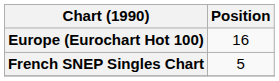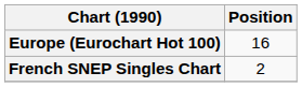 <table class="wikitable plainrowheaders">
 <tr>
 <th>Chart (1990)</th>
 <th align="center">Position</th>
 </tr>
 <tr>
 <th scope="row">Europe (Eurochart Hot 100)</th>
 <td style="text-align:center;">16</td>
 </tr>
 <tr>
 <th scope="row">French SNEP Singles Chart</th>
-<td align="center">5</td>
+<td align="center">2</td>
 </tr>
 <tr>
 </tr>
 </table>
